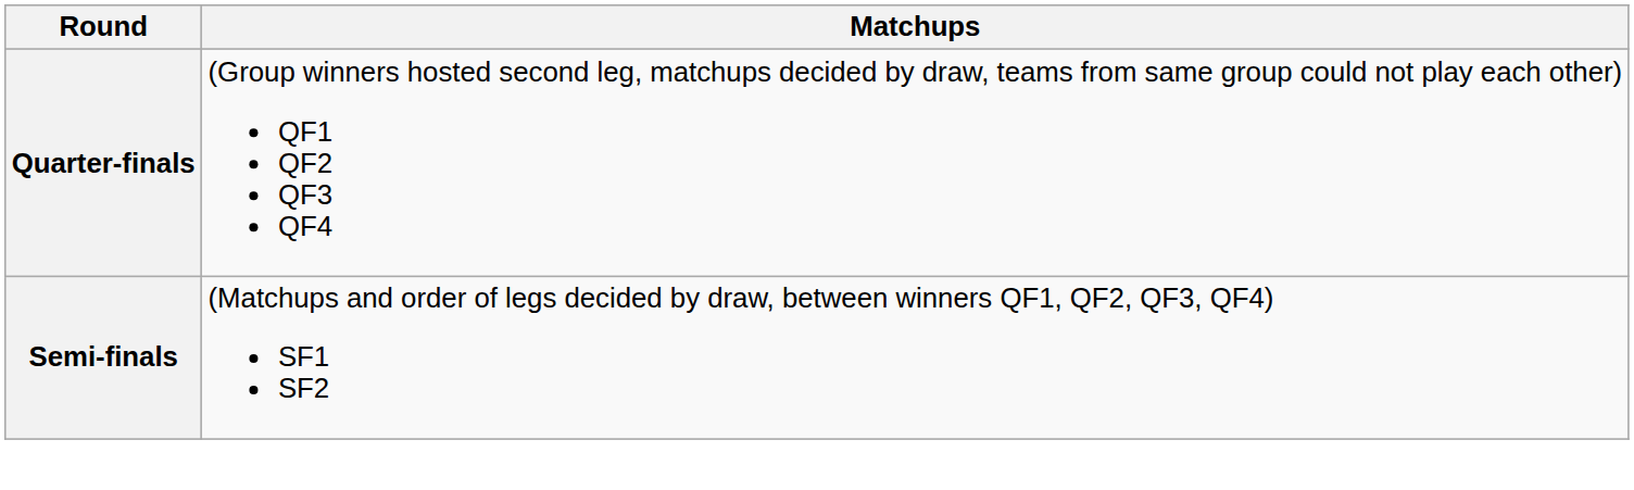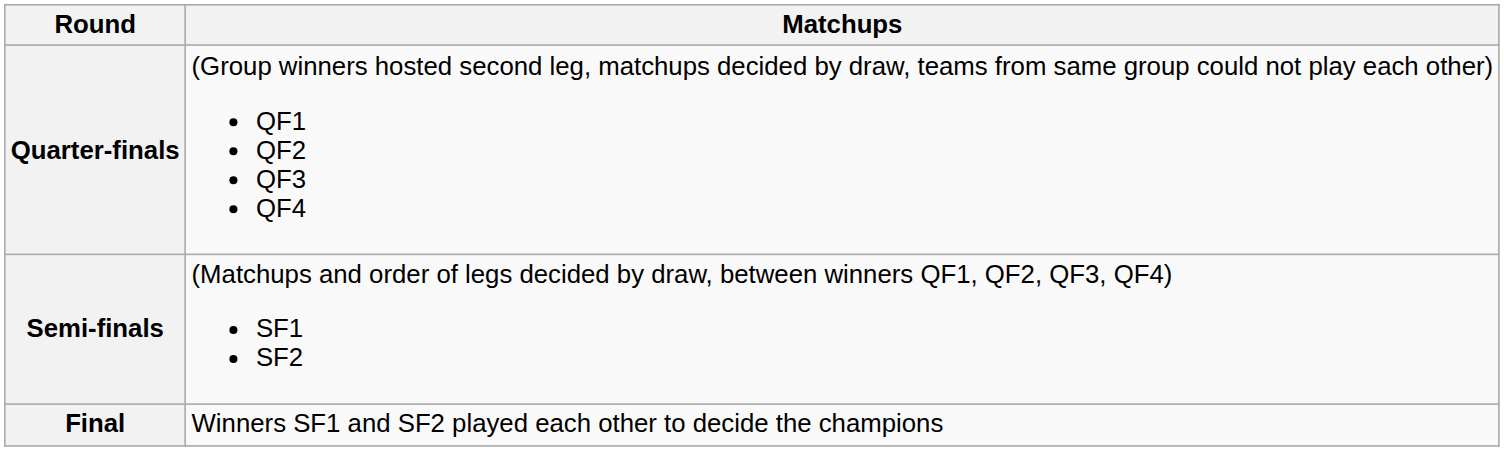 <table class=wikitable>
 <tr>
 <th>Round</th>
 <th>Matchups</th>
 </tr>
 <tr>
 <th>Quarter-finals</th>
 <td>(Group winners hosted second leg, matchups decided by draw, teams from same group could not play each other)<br><ul><li>QF1</li><li>QF2</li><li>QF3</li><li>QF4</li></ul></td>
 </tr>
 <tr>
 <th>Semi-finals</th>
 <td>(Matchups and order of legs decided by draw, between winners QF1, QF2, QF3, QF4)<br><ul><li>SF1</li><li>SF2</li></ul></td>
 </tr>
+<tr>
+<th>Final</th>
+<td>Winners SF1 and SF2 played each other to decide the champions</td>
+</tr>
 </table>
